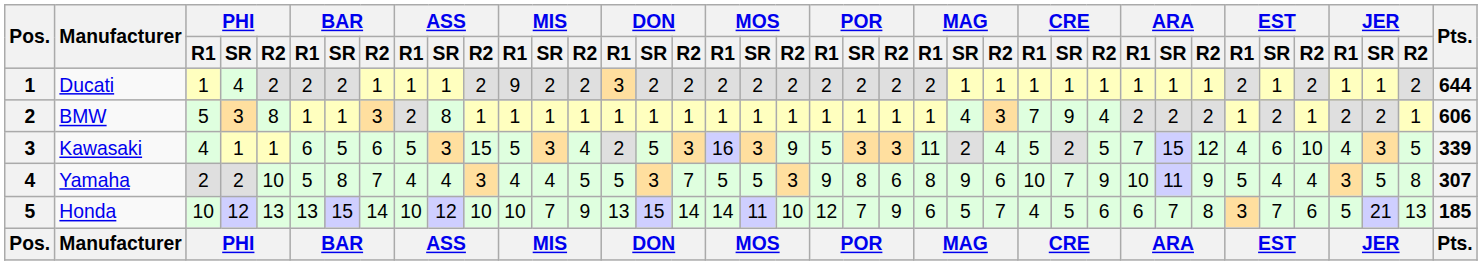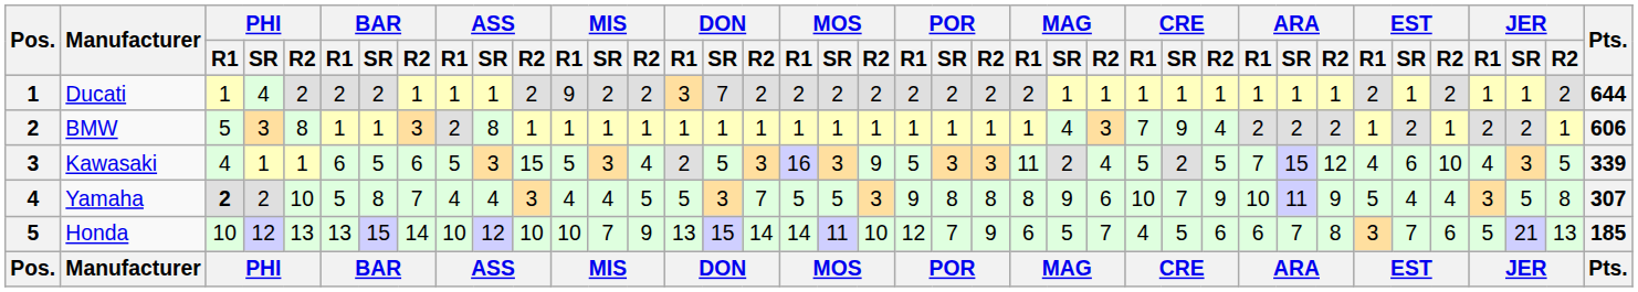 <table class="wikitable" style="font-size:80%; text-align:center;">
 <tr>
 <th rowspan="2">Pos.</th>
 <th rowspan="2">Manufacturer</th>
 <th colspan="3"><a href='#'>PHI</a><br></th>
 <th colspan="3"><a href='#'>BAR</a><br></th>
 <th colspan="3"><a href='#'>ASS</a><br></th>
 <th colspan="3"><a href='#'>MIS</a><br></th>
 <th colspan="3"><a href='#'>DON</a><br></th>
 <th colspan="3"><a href='#'>MOS</a><br></th>
 <th colspan="3"><a href='#'>POR</a><br></th>
 <th colspan="3"><a href='#'>MAG</a><br></th>
 <th colspan="3"><a href='#'>CRE</a><br></th>
 <th colspan="3"><a href='#'>ARA</a><br></th>
 <th colspan="3"><a href='#'>EST</a><br></th>
 <th colspan="3"><a href='#'>JER</a><br></th>
 <th rowspan="2">Pts.</th>
 </tr>
 <tr>
 <th>R1</th>
 <th>SR</th>
 <th>R2</th>
 <th>R1</th>
 <th>SR</th>
 <th>R2</th>
 <th>R1</th>
 <th>SR</th>
 <th>R2</th>
 <th>R1</th>
 <th>SR</th>
 <th>R2</th>
 <th>R1</th>
 <th>SR</th>
 <th>R2</th>
 <th>R1</th>
 <th>SR</th>
 <th>R2</th>
 <th>R1</th>
 <th>SR</th>
 <th>R2</th>
 <th>R1</th>
 <th>SR</th>
 <th>R2</th>
 <th>R1</th>
 <th>SR</th>
 <th>R2</th>
 <th>R1</th>
 <th>SR</th>
 <th>R2</th>
 <th>R1</th>
 <th>SR</th>
 <th>R2</th>
 <th>R1</th>
 <th>SR</th>
 <th>R2</th>
 </tr>
 <tr>
 <th>1</th>
 <td style="text-align:left"> <a href='#'>Ducati</a></td>
 <td style="background:#ffffbf;">1</td>
 <td style="background:#dfffdf;">4</td>
 <td style="background:#dfdfdf;">2</td>
 <td style="background:#dfdfdf;">2</td>
 <td style="background:#dfdfdf;">2</td>
 <td style="background:#ffffbf;">1</td>
 <td style="background:#ffffbf;">1</td>
 <td style="background:#ffffbf;">1</td>
 <td style="background:#dfdfdf;">2</td>
 <td style="background:#dfdfdf;">9</td>
 <td style="background:#dfdfdf;">2</td>
 <td style="background:#dfdfdf;">2</td>
 <td style="background:#ffdf9f;">3</td>
-<td style="background:#dfdfdf;">2</td>
+<td style="background:#dfdfdf;">7</td>
 <td style="background:#dfdfdf;">2</td>
 <td style="background:#dfdfdf;">2</td>
 <td style="background:#dfdfdf;">2</td>
 <td style="background:#dfdfdf;">2</td>
 <td style="background:#dfdfdf;">2</td>
 <td style="background:#dfdfdf;">2</td>
 <td style="background:#dfdfdf;">2</td>
 <td style="background:#dfdfdf;">2</td>
 <td style="background:#ffffbf;">1</td>
 <td style="background:#ffffbf;">1</td>
 <td style="background:#ffffbf;">1</td>
 <td style="background:#ffffbf;">1</td>
 <td style="background:#ffffbf;">1</td>
 <td style="background:#ffffbf;">1</td>
 <td style="background:#ffffbf;">1</td>
 <td style="background:#ffffbf;">1</td>
 <td style="background:#dfdfdf;">2</td>
 <td style="background:#ffffbf;">1</td>
 <td style="background:#dfdfdf;">2</td>
 <td style="background:#ffffbf;">1</td>
 <td style="background:#ffffbf;">1</td>
 <td style="background:#dfdfdf;">2</td>
 <th>644</th>
 </tr>
 <tr>
 <th>2</th>
 <td style="text-align:left"> <a href='#'>BMW</a></td>
 <td style="background:#dfffdf;">5</td>
 <td style="background:#ffdf9f;">3</td>
 <td style="background:#dfffdf;">8</td>
 <td style="background:#ffffbf;">1</td>
 <td style="background:#ffffbf;">1</td>
 <td style="background:#ffdf9f;">3</td>
 <td style="background:#dfdfdf;">2</td>
 <td style="background:#dfffdf;">8</td>
 <td style="background:#ffffbf;">1</td>
 <td style="background:#ffffbf;">1</td>
 <td style="background:#ffffbf;">1</td>
 <td style="background:#ffffbf;">1</td>
 <td style="background:#ffffbf;">1</td>
 <td style="background:#ffffbf;">1</td>
 <td style="background:#ffffbf;">1</td>
 <td style="background:#ffffbf;">1</td>
 <td style="background:#ffffbf;">1</td>
 <td style="background:#ffffbf;">1</td>
 <td style="background:#ffffbf;">1</td>
 <td style="background:#ffffbf;">1</td>
 <td style="background:#ffffbf;">1</td>
 <td style="background:#ffffbf;">1</td>
 <td style="background:#dfffdf;">4</td>
 <td style="background:#ffdf9f;">3</td>
 <td style="background:#dfffdf;">7</td>
 <td style="background:#dfffdf;">9</td>
 <td style="background:#dfffdf;">4</td>
 <td style="background:#dfdfdf;">2</td>
 <td style="background:#dfdfdf;">2</td>
 <td style="background:#dfdfdf;">2</td>
 <td style="background:#ffffbf;">1</td>
 <td style="background:#dfdfdf;">2</td>
 <td style="background:#ffffbf;">1</td>
 <td style="background:#dfdfdf;">2</td>
 <td style="background:#dfdfdf;">2</td>
 <td style="background:#ffffbf;">1</td>
 <th>606</th>
 </tr>
 <tr>
 <th>3</th>
 <td style="text-align:left;white-space:nowrap"> <a href='#'>Kawasaki</a></td>
 <td style="background:#dfffdf;">4</td>
 <td style="background:#ffffbf;">1</td>
 <td style="background:#ffffbf;">1</td>
 <td style="background:#dfffdf;">6</td>
 <td style="background:#dfffdf;">5</td>
 <td style="background:#dfffdf;">6</td>
 <td style="background:#dfffdd;">5</td>
 <td style="background:#ffdf9f;">3</td>
 <td style="background:#dfffdf;">15</td>
 <td style="background:#dfffdf;">5</td>
 <td style="background:#ffdf9f;">3</td>
 <td style="background:#dfffdf;">4</td>
 <td style="background:#dfdfdf;">2</td>
 <td style="background:#dfffdd;">5</td>
 <td style="background:#ffdf9f;">3</td>
 <td style="background:#cfcfff;">16</td>
 <td style="background:#ffdf9f;">3</td>
 <td style="background:#dfffdf;">9</td>
 <td style="background:#dfffdf;">5</td>
 <td style="background:#ffdf9f;">3</td>
 <td style="background:#ffdf9f;">3</td>
 <td style="background:#dfffdf;">11</td>
 <td style="background:#dfdfdf;">2</td>
 <td style="background:#dfffdf;">4</td>
 <td style="background:#dfffdf;">5</td>
 <td style="background:#dfdfdf;">2</td>
 <td style="background:#dfffdf;">5</td>
 <td style="background:#dfffdf;">7</td>
 <td style="background:#cfcfff;">15</td>
 <td style="background:#dfffdf;">12</td>
 <td style="background:#dfffdf;">4</td>
 <td style="background:#dfffdf;">6</td>
 <td style="background:#dfffdf;">10</td>
 <td style="background:#dfffdf;">4</td>
 <td style="background:#ffdf9f;">3</td>
 <td style="background:#dfffdf;">5</td>
 <th>339</th>
 </tr>
 <tr>
 <th>4</th>
 <td style="text-align:left"> <a href='#'>Yamaha</a></td>
-<td style="background:#dfdfdf;">2</td>
+<td style="background:#dfdfdf;"><strong>2</strong></td>
 <td style="background:#dfdfdf;">2</td>
 <td style="background:#dfffdf;">10</td>
 <td style="background:#dfffdf;">5</td>
 <td style="background:#dfffdf;">8</td>
 <td style="background:#dfffdf;">7</td>
 <td style="background:#dfffdf;">4</td>
 <td style="background:#dfffdf;">4</td>
 <td style="background:#ffdf9f;">3</td>
 <td style="background:#dfffdf;">4</td>
 <td style="background:#dfffdf;">4</td>
 <td style="background:#dfffdf;">5</td>
 <td style="background:#dfffdf;">5</td>
 <td style="background:#ffdf9f;">3</td>
 <td style="background:#dfffdf;">7</td>
 <td style="background:#dfffdf;">5</td>
 <td style="background:#dfffdf;">5</td>
 <td style="background:#ffdf9f;">3</td>
 <td style="background:#dfffdf;">9</td>
 <td style="background:#dfffdf;">8</td>
-<td style="background:#dfffdf;">6</td>
+<td style="background:#dfffdf;">8</td>
 <td style="background:#dfffdf;">8</td>
 <td style="background:#dfffdf;">9</td>
 <td style="background:#dfffdf;">6</td>
 <td style="background:#dfffdf;">10</td>
 <td style="background:#dfffdf;">7</td>
 <td style="background:#dfffdf;">9</td>
 <td style="background:#dfffdf;">10</td>
 <td style="background:#cfcfff;">11</td>
 <td style="background:#dfffdf;">9</td>
 <td style="background:#dfffdf;">5</td>
 <td style="background:#dfffdf;">4</td>
 <td style="background:#dfffdf;">4</td>
 <td style="background:#ffdf9f;">3</td>
 <td style="background:#dfffdf;">5</td>
 <td style="background:#dfffdf;">8</td>
 <th>307</th>
 </tr>
 <tr>
 <th>5</th>
 <td style="text-align:left"> <a href='#'>Honda</a></td>
 <td style="background:#dfffdf;">10</td>
 <td style="background:#cfcfff;">12</td>
 <td style="background:#dfffdf;">13</td>
 <td style="background:#dfffdf;">13</td>
 <td style="background:#cfcfff;">15</td>
 <td style="background:#dfffdf;">14</td>
 <td style="background:#dfffdf;">10</td>
 <td style="background:#cfcfff;">12</td>
 <td style="background:#dfffdf;">10</td>
 <td style="background:#dfffdf;">10</td>
 <td style="background:#dfffdf;">7</td>
 <td style="background:#dfffdf;">9</td>
 <td style="background:#dfffdf;">13</td>
 <td style="background:#cfcfff;">15</td>
 <td style="background:#dfffdf;">14</td>
 <td style="background:#dfffdf;">14</td>
 <td style="background:#cfcfff;">11</td>
 <td style="background:#dfffdf;">10</td>
 <td style="background:#dfffdf;">12</td>
 <td style="background:#dfffdf;">7</td>
 <td style="background:#dfffdf;">9</td>
 <td style="background:#dfffdf;">6</td>
 <td style="background:#dfffdf;">5</td>
 <td style="background:#dfffdf;">7</td>
 <td style="background:#dfffdf;">4</td>
 <td style="background:#dfffdf;">5</td>
 <td style="background:#dfffdf;">6</td>
 <td style="background:#dfffdf;">6</td>
 <td style="background:#dfffdf;">7</td>
 <td style="background:#dfffdf;">8</td>
 <td style="background:#ffdf9f;">3</td>
 <td style="background:#dfffdf;">7</td>
 <td style="background:#dfffdf;">6</td>
 <td style="background:#dfffdf;">5</td>
 <td style="background:#cfcfff;">21</td>
 <td style="background:#dfffdf;">13</td>
 <th>185</th>
 </tr>
 <tr>
 <th>Pos.</th>
 <th>Manufacturer</th>
 <th colspan="3"><a href='#'>PHI</a><br></th>
 <th colspan="3"><a href='#'>BAR</a><br></th>
 <th colspan="3"><a href='#'>ASS</a><br></th>
 <th colspan="3"><a href='#'>MIS</a><br></th>
 <th colspan="3"><a href='#'>DON</a><br></th>
 <th colspan="3"><a href='#'>MOS</a><br></th>
 <th colspan="3"><a href='#'>POR</a><br></th>
 <th colspan="3"><a href='#'>MAG</a><br></th>
 <th colspan="3"><a href='#'>CRE</a><br></th>
 <th colspan="3"><a href='#'>ARA</a><br></th>
 <th colspan="3"><a href='#'>EST</a><br></th>
 <th colspan="3"><a href='#'>JER</a><br></th>
 <th>Pts.</th>
 </tr>
 </table>
